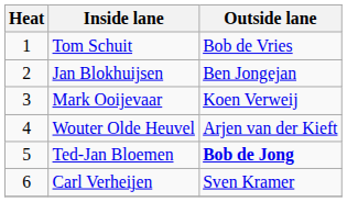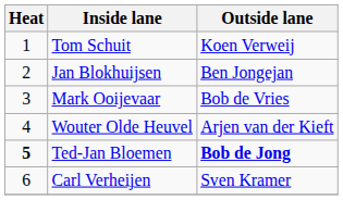 <table class="wikitable">
 <tr>
 <th>Heat</th>
 <th>Inside lane</th>
 <th>Outside lane</th>
 </tr>
 <tr>
 <td align=center>1</td>
 <td><a href='#'>Tom Schuit</a></td>
-<td><a href='#'>Bob de Vries</a></td>
+<td><a href='#'>Koen Verweij</a></td>
 </tr>
 <tr>
 <td align=center>2</td>
 <td><a href='#'>Jan Blokhuijsen</a></td>
 <td><a href='#'>Ben Jongejan</a></td>
 </tr>
 <tr>
 <td align=center>3</td>
 <td><a href='#'>Mark Ooijevaar</a></td>
-<td><a href='#'>Koen Verweij</a></td>
+<td><a href='#'>Bob de Vries</a></td>
 </tr>
 <tr>
 <td align=center>4</td>
 <td><a href='#'>Wouter Olde Heuvel</a></td>
 <td><a href='#'>Arjen van der Kieft</a></td>
 </tr>
 <tr>
-<td align=center>5</td>
+<td align=center><strong>5</strong></td>
 <td><a href='#'>Ted-Jan Bloemen</a></td>
 <td><strong><a href='#'>Bob de Jong</a></strong></td>
 </tr>
 <tr>
 <td align=center>6</td>
 <td><a href='#'>Carl Verheijen</a></td>
 <td><a href='#'>Sven Kramer</a></td>
 </tr>
 <tr>
 </tr>
 </table>
